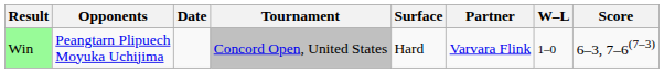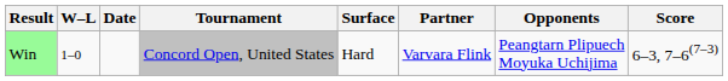 <table class="sortable wikitable">
 <tr>
 <th>Result</th>
-<th>Opponents</th>
+<th class="unsortable">W–L</th>
 <th>Date</th>
 <th>Tournament</th>
 <th>Surface</th>
 <th>Partner</th>
-<th class="unsortable">W–L</th>
+<th>Opponents</th>
 <th class="unsortable">Score</th>
 </tr>
 <tr>
 <td style="background:#98fb98;">Win</td>
-<td> <a href='#'>Peangtarn Plipuech</a> <br>  <a href='#'>Moyuka Uchijima</a></td>
+<td><small>1–0</small></td>
 <td><a href='#'></a></td>
 <td bgcolor=silver><a href='#'>Concord Open</a>, United States</td>
 <td>Hard</td>
 <td> <a href='#'>Varvara Flink</a></td>
-<td><small>1–0</small></td>
+<td> <a href='#'>Peangtarn Plipuech</a> <br>  <a href='#'>Moyuka Uchijima</a></td>
 <td>6–3, 7–6<sup>(7–3)</sup></td>
 </tr>
 </table>
